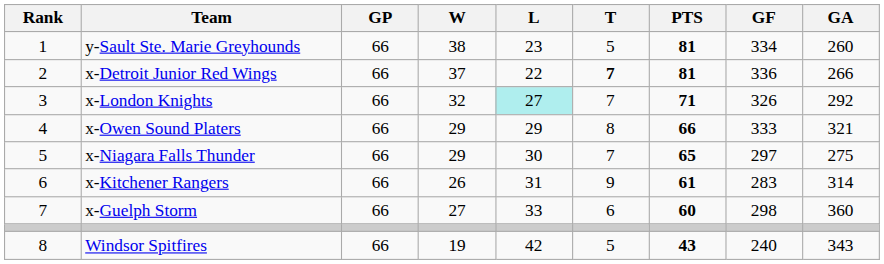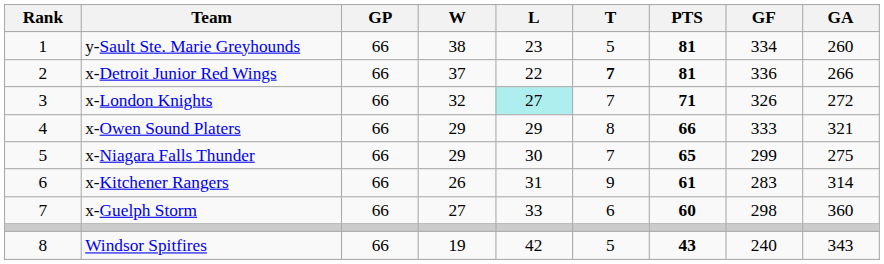 <table class="wikitable sortable" style="text-align:center">
 <tr>
 <th width="7.5%">Rank</th>
 <th width="25.5%">Team</th>
 <th width="7.5%">GP</th>
 <th width="7.5%">W</th>
 <th width="7.5%">L</th>
 <th width="7.5%">T</th>
 <th width="7.5%">PTS</th>
 <th width="7.5%">GF</th>
 <th width="7.5%">GA</th>
 </tr>
 <tr>
 <td>1</td>
 <td align=left>y-<a href='#'>Sault Ste. Marie Greyhounds</a></td>
 <td>66</td>
 <td>38</td>
 <td>23</td>
 <td>5</td>
 <td><strong>81</strong></td>
 <td>334</td>
 <td>260</td>
 </tr>
 <tr>
 <td>2</td>
 <td align=left>x-<a href='#'>Detroit Junior Red Wings</a></td>
 <td>66</td>
 <td>37</td>
 <td>22</td>
 <td><strong>7</strong></td>
 <td><strong>81</strong></td>
 <td>336</td>
 <td>266</td>
 </tr>
 <tr>
 <td>3</td>
 <td align=left>x-<a href='#'>London Knights</a></td>
 <td>66</td>
 <td>32</td>
 <td style="background: paleturquoise;">27</td>
 <td>7</td>
 <td><strong>71</strong></td>
 <td>326</td>
-<td>292</td>
+<td>272</td>
 </tr>
 <tr>
 <td>4</td>
 <td align=left>x-<a href='#'>Owen Sound Platers</a></td>
 <td>66</td>
 <td>29</td>
 <td>29</td>
 <td>8</td>
 <td><strong>66</strong></td>
 <td>333</td>
 <td>321</td>
 </tr>
 <tr>
 <td>5</td>
 <td align=left>x-<a href='#'>Niagara Falls Thunder</a></td>
 <td>66</td>
 <td>29</td>
 <td>30</td>
 <td>7</td>
 <td><strong>65</strong></td>
-<td>297</td>
+<td>299</td>
 <td>275</td>
 </tr>
 <tr>
 <td>6</td>
 <td align=left>x-<a href='#'>Kitchener Rangers</a></td>
 <td>66</td>
 <td>26</td>
 <td>31</td>
 <td>9</td>
 <td><strong>61</strong></td>
 <td>283</td>
 <td>314</td>
 </tr>
 <tr>
 <td>7</td>
 <td align=left>x-<a href='#'>Guelph Storm</a></td>
 <td>66</td>
 <td>27</td>
 <td>33</td>
 <td>6</td>
 <td><strong>60</strong></td>
 <td>298</td>
 <td>360</td>
 </tr>
 <tr style="background-color:#cccccc;">
 <td></td>
 <td></td>
 <td></td>
 <td></td>
 <td></td>
 <td></td>
 <td></td>
 <td></td>
 <td></td>
 </tr>
 <tr>
 <td>8</td>
 <td align=left><a href='#'>Windsor Spitfires</a></td>
 <td>66</td>
 <td>19</td>
 <td>42</td>
 <td>5</td>
 <td><strong>43</strong></td>
 <td>240</td>
 <td>343</td>
 </tr>
 </table>
